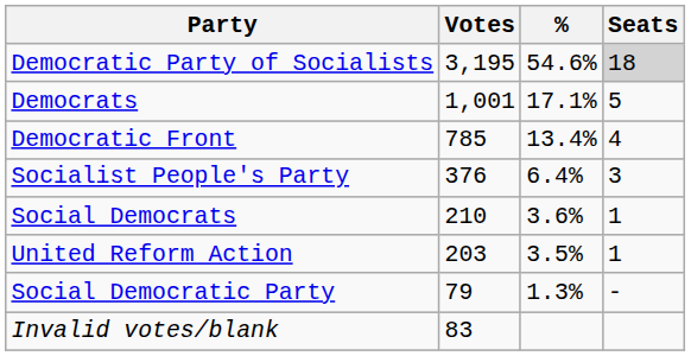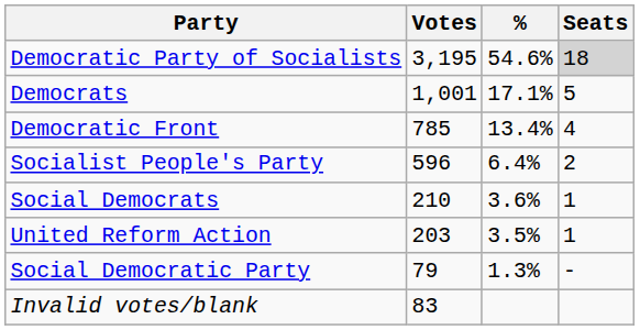 <table class="wikitable">
 <tr>
 <th>Party</th>
 <th>Votes</th>
 <th>%</th>
 <th>Seats</th>
 </tr>
 <tr>
 <td><a href='#'>Democratic Party of Socialists</a></td>
 <td>3,195</td>
 <td>54.6%</td>
 <td style="background: lightgrey;">18</td>
 </tr>
 <tr>
 <td><a href='#'>Democrats</a></td>
 <td>1,001</td>
 <td>17.1%</td>
 <td>5</td>
 </tr>
 <tr>
 <td><a href='#'>Democratic Front</a></td>
 <td>785</td>
 <td>13.4%</td>
 <td>4</td>
 </tr>
 <tr>
 <td><a href='#'>Socialist People's Party</a></td>
-<td>376</td>
+<td>596</td>
 <td>6.4%</td>
-<td>3</td>
+<td>2</td>
 </tr>
 <tr>
 <td><a href='#'>Social Democrats</a></td>
 <td>210</td>
 <td>3.6%</td>
 <td>1</td>
 </tr>
 <tr>
 <td><a href='#'>United Reform Action</a></td>
 <td>203</td>
 <td>3.5%</td>
 <td>1</td>
 </tr>
 <tr>
 <td><a href='#'>Social Democratic Party</a></td>
 <td>79</td>
 <td>1.3%</td>
 <td>-</td>
 </tr>
 <tr>
 <td><em>Invalid votes/blank</em></td>
 <td>83</td>
 <td></td>
 <td></td>
 </tr>
 </table>
